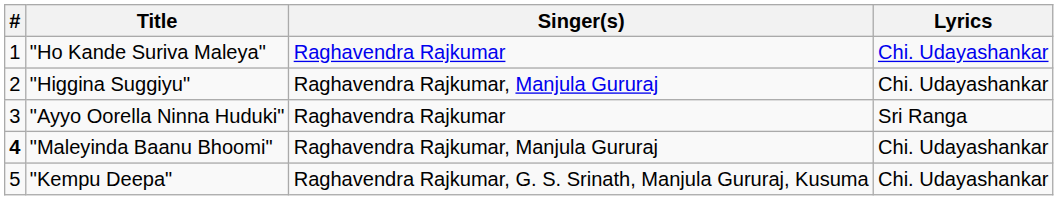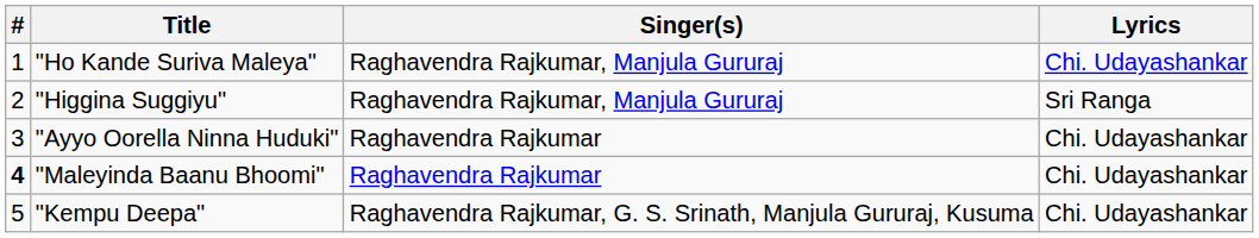 <table class="wikitable" style="font-size:95%;">
 <tr>
 <th>#</th>
 <th>Title</th>
 <th>Singer(s)</th>
 <th>Lyrics</th>
 </tr>
 <tr>
 <td>1</td>
 <td>"Ho Kande Suriva Maleya"</td>
-<td><a href='#'>Raghavendra Rajkumar</a></td>
+<td>Raghavendra Rajkumar, <a href='#'>Manjula Gururaj</a></td>
 <td><a href='#'>Chi. Udayashankar</a></td>
 </tr>
 <tr>
 <td>2</td>
 <td>"Higgina Suggiyu"</td>
 <td>Raghavendra Rajkumar, <a href='#'>Manjula Gururaj</a></td>
-<td>Chi. Udayashankar</td>
+<td>Sri Ranga</td>
 </tr>
 <tr>
 <td>3</td>
 <td>"Ayyo Oorella Ninna Huduki"</td>
 <td>Raghavendra Rajkumar</td>
-<td>Sri Ranga</td>
+<td>Chi. Udayashankar</td>
 </tr>
 <tr>
 <td><strong>4</strong></td>
 <td>"Maleyinda Baanu Bhoomi"</td>
-<td>Raghavendra Rajkumar, Manjula Gururaj</td>
+<td><a href='#'>Raghavendra Rajkumar</a></td>
 <td>Chi. Udayashankar</td>
 </tr>
 <tr>
 <td>5</td>
 <td>"Kempu Deepa"</td>
 <td>Raghavendra Rajkumar, G. S. Srinath, Manjula Gururaj, Kusuma</td>
 <td>Chi. Udayashankar</td>
 </tr>
 </table>
